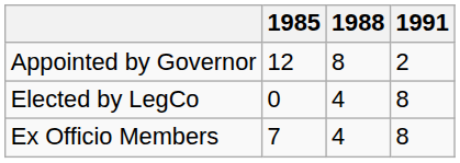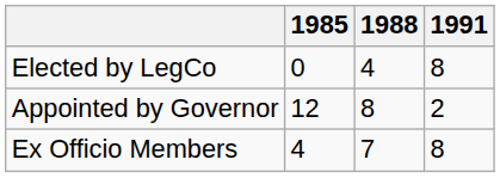 <table class="wikitable">
 <tr>
 <th></th>
 <th>1985</th>
 <th>1988</th>
 <th>1991</th>
 </tr>
 <tr>
+<td>Elected by LegCo</td>
+<td>0</td>
+<td>4</td>
+<td>8</td>
+</tr>
+<tr>
 <td>Appointed by Governor</td>
 <td>12</td>
 <td>8</td>
 <td>2</td>
 </tr>
 <tr>
-<td>Elected by LegCo</td>
-<td>0</td>
+<td>Ex Officio Members</td>
 <td>4</td>
-<td>8</td>
-</tr>
-<tr>
-<td>Ex Officio Members</td>
 <td>7</td>
-<td>4</td>
 <td>8</td>
 </tr>
 </table>
